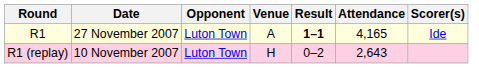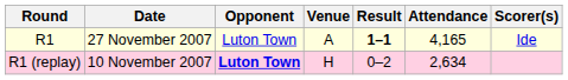 <table class="wikitable sortable" style="text-align:center;">
 <tr>
 <th>Round</th>
 <th>Date</th>
 <th>Opponent</th>
 <th>Venue</th>
 <th>Result</th>
 <th>Attendance</th>
 <th>Scorer(s)</th>
 </tr>
 <tr style="background:#ffd;">
 <td>R1</td>
 <td>27 November 2007</td>
 <td><a href='#'>Luton Town</a></td>
 <td>A</td>
 <td><strong>1–1</strong></td>
 <td>4,165</td>
 <td><a href='#'>Ide</a></td>
 </tr>
 <tr style="background:#ffd0e3;">
 <td>R1 (replay)</td>
 <td>10 November 2007</td>
-<td><a href='#'>Luton Town</a></td>
+<td><strong><a href='#'>Luton Town</a></strong></td>
 <td>H</td>
 <td>0–2</td>
-<td>2,643</td>
+<td>2,634</td>
 <td></td>
 </tr>
 </table>
